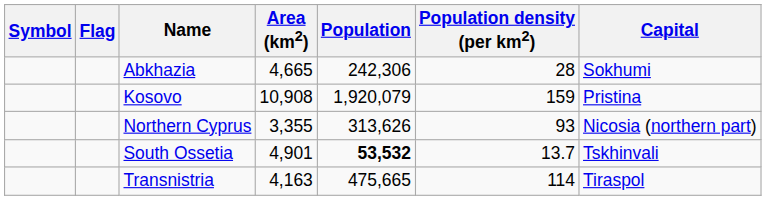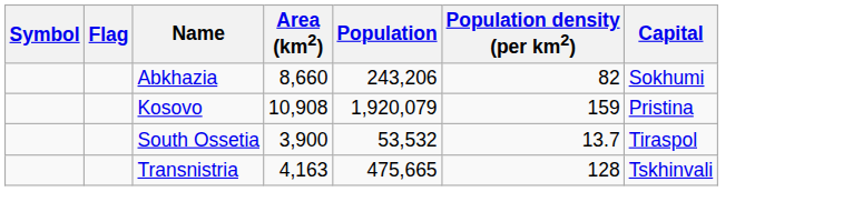 <table class="sortable wikitable">
 <tr>
 <th style="line-height:95%; width:2em" class="unsortable"><a href='#'>Symbol</a></th>
 <th style="line-height:95%; width:2em" class="unsortable"><a href='#'>Flag</a></th>
 <th>Name</th>
 <th><a href='#'>Area</a><br>(km<sup>2</sup>)</th>
 <th><a href='#'>Population</a><br></th>
 <th><a href='#'>Population density</a><br>(per km<sup>2</sup>)</th>
 <th><a href='#'>Capital</a></th>
 </tr>
 <tr>
 <td style="text-align:center"></td>
 <td style="text-align:center"></td>
 <td><a href='#'>Abkhazia</a></td>
-<td style="text-align:right;">4,665</td>
-<td style="text-align:right;">242,306</td>
-<td style="text-align:right;">28</td>
+<td style="text-align:right;">8,660</td>
+<td style="text-align:right;">243,206</td>
+<td style="text-align:right;">82</td>
 <td><a href='#'>Sokhumi</a></td>
 </tr>
 <tr>
 <td style="text-align:center"></td>
 <td style="text-align:center"></td>
 <td><a href='#'>Kosovo</a></td>
 <td style="text-align:right;">10,908</td>
 <td style="text-align:right;">1,920,079</td>
 <td style="text-align:right;">159</td>
 <td><a href='#'>Pristina</a></td>
 </tr>
 <tr>
 <td style="text-align:center"></td>
 <td style="text-align:center"></td>
-<td><a href='#'>Northern Cyprus</a></td>
-<td style="text-align:right;">3,355</td>
-<td style="text-align:right;">313,626</td>
-<td style="text-align:right;">93</td>
-<td><a href='#'>Nicosia</a> (<a href='#'>northern part</a>)</td>
-</tr>
-<tr>
-<td style="text-align:center"></td>
-<td style="text-align:center"></td>
 <td><a href='#'>South Ossetia</a></td>
-<td style="text-align:right;">4,901</td>
-<td style="text-align:right;"><strong>53,532</strong></td>
+<td style="text-align:right;">3,900</td>
+<td style="text-align:right;">53,532</td>
 <td style="text-align:right;">13.7</td>
-<td><a href='#'>Tskhinvali</a></td>
+<td><a href='#'>Tiraspol</a></td>
 </tr>
 <tr>
 <td style="text-align:center"></td>
 <td style="text-align:center"></td>
 <td><a href='#'>Transnistria</a></td>
 <td style="text-align:right;">4,163</td>
 <td style="text-align:right;">475,665</td>
-<td style="text-align:right;">114</td>
-<td><a href='#'>Tiraspol</a></td>
+<td style="text-align:right;">128</td>
+<td><a href='#'>Tskhinvali</a></td>
 </tr>
 </table>
